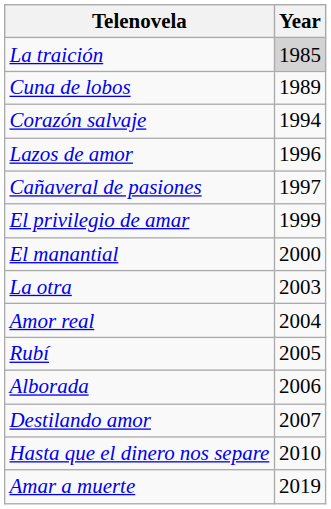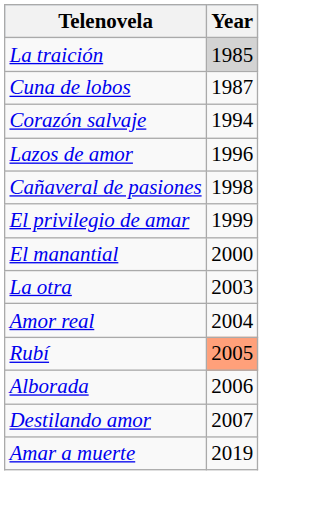 <table class="wikitable">
 <tr style="background:#b0c4de; text-align:center;">
 <th>Telenovela</th>
 <th>Year</th>
 </tr>
 <tr>
 <td><em><a href='#'>La traición</a></em></td>
 <td style="background: lightgrey;">1985</td>
 </tr>
 <tr>
 <td><em><a href='#'>Cuna de lobos</a></em></td>
-<td>1989</td>
+<td>1987</td>
 </tr>
 <tr>
 <td><em><a href='#'>Corazón salvaje</a></em></td>
 <td>1994</td>
 </tr>
 <tr>
 <td><em><a href='#'>Lazos de amor</a></em></td>
 <td>1996</td>
 </tr>
 <tr>
 <td><em><a href='#'>Cañaveral de pasiones</a></em></td>
-<td>1997</td>
+<td>1998</td>
 </tr>
 <tr>
 <td><em><a href='#'>El privilegio de amar</a></em></td>
 <td>1999</td>
 </tr>
 <tr>
 <td><em><a href='#'>El manantial</a></em></td>
 <td>2000</td>
 </tr>
 <tr>
 <td><em><a href='#'>La otra</a></em></td>
 <td>2003</td>
 </tr>
 <tr>
 <td><em><a href='#'>Amor real</a></em></td>
 <td>2004</td>
 </tr>
 <tr>
 <td><em><a href='#'>Rubí</a></em></td>
-<td>2005</td>
+<td style="background: lightsalmon;">2005</td>
 </tr>
 <tr>
 <td><em><a href='#'>Alborada</a></em></td>
 <td>2006</td>
 </tr>
 <tr>
 <td><em><a href='#'>Destilando amor</a></em></td>
 <td>2007</td>
 </tr>
 <tr>
-<td><em><a href='#'>Hasta que el dinero nos separe</a></em></td>
-<td>2010</td>
-</tr>
-<tr>
 <td><em><a href='#'>Amar a muerte</a></em></td>
 <td>2019</td>
 </tr>
 </table>
